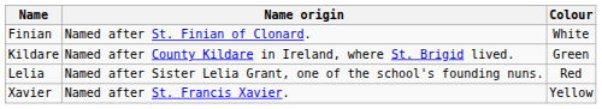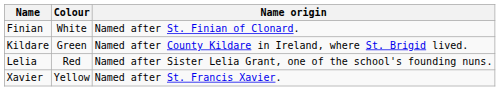 <table class="wikitable">
 <tr>
 <th>Name</th>
+<th>Colour</th>
 <th>Name origin</th>
-<th>Colour</th>
 </tr>
 <tr>
 <td>Finian</td>
+<td align="center">White<br></td>
 <td>Named after <a href='#'>St. Finian of Clonard</a>.</td>
-<td align="center">White<br></td>
 </tr>
 <tr>
 <td>Kildare</td>
+<td align="center">Green<br></td>
 <td>Named after <a href='#'>County Kildare</a> in Ireland, where <a href='#'>St. Brigid</a> lived.</td>
-<td align="center">Green<br></td>
 </tr>
 <tr>
 <td>Lelia</td>
+<td align="center">Red<br></td>
 <td>Named after Sister Lelia Grant, one of the school's founding nuns.</td>
-<td align="center">Red<br></td>
 </tr>
 <tr>
 <td>Xavier</td>
+<td align="center">Yellow<br></td>
 <td>Named after <a href='#'>St. Francis Xavier</a>.</td>
-<td align="center">Yellow<br></td>
 </tr>
 </table>
